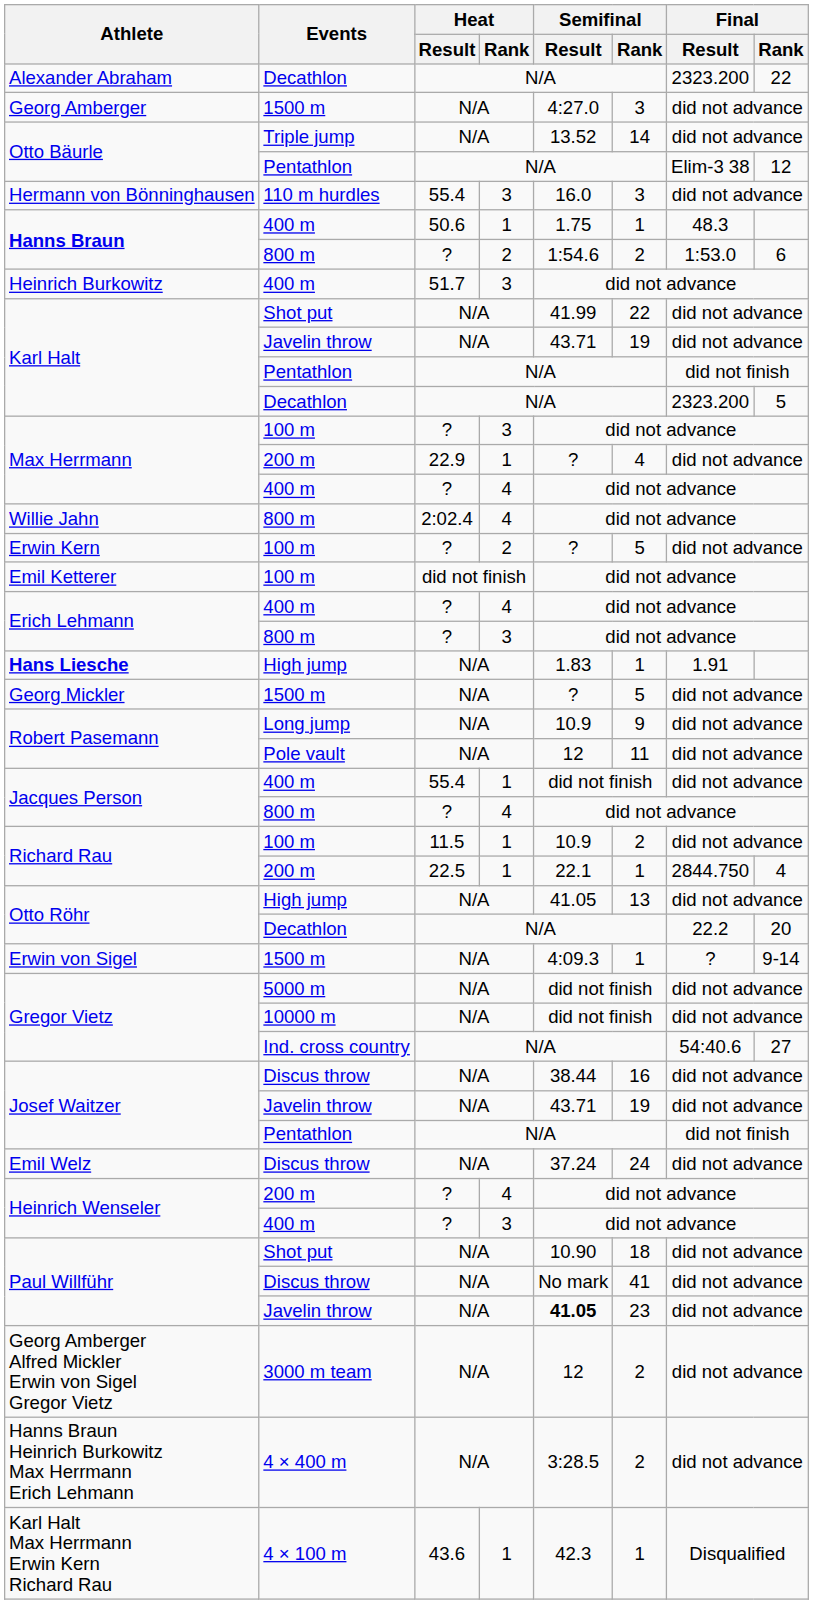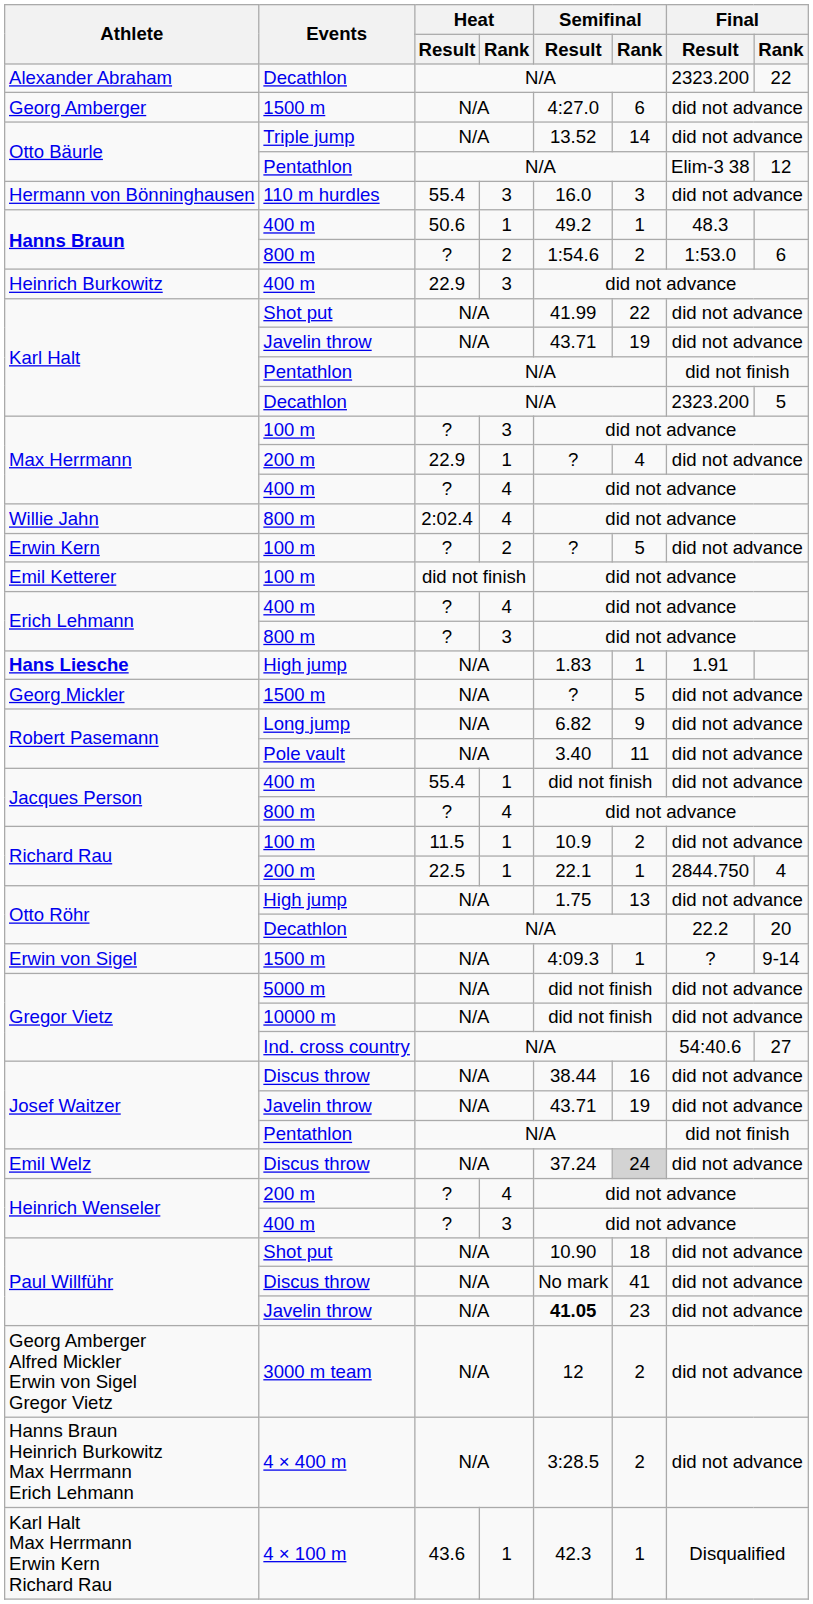 <table class=wikitable style="font-size:90%">
 <tr>
 <th rowspan="2">Athlete</th>
 <th rowspan="2">Events</th>
 <th colspan="2">Heat</th>
 <th colspan="2">Semifinal</th>
 <th colspan="2">Final</th>
 </tr>
 <tr>
 <th>Result</th>
 <th>Rank</th>
 <th>Result</th>
 <th>Rank</th>
 <th>Result</th>
 <th>Rank</th>
 </tr>
 <tr>
 <td><a href='#'>Alexander Abraham</a></td>
 <td><a href='#'>Decathlon</a></td>
 <td align=center colspan=4>N/A</td>
 <td align=center>2323.200</td>
 <td align=center>22</td>
 </tr>
 <tr>
 <td><a href='#'>Georg Amberger</a></td>
 <td><a href='#'>1500 m</a></td>
 <td align=center colspan=2>N/A</td>
 <td align=center>4:27.0</td>
-<td align=center>3</td>
+<td align=center>6</td>
 <td align=center colspan=2>did not advance</td>
 </tr>
 <tr>
 <td rowspan=2><a href='#'>Otto Bäurle</a></td>
 <td><a href='#'>Triple jump</a></td>
 <td align=center colspan=2>N/A</td>
 <td align=center>13.52</td>
 <td align=center>14</td>
 <td align=center colspan=2>did not advance</td>
 </tr>
 <tr>
 <td><a href='#'>Pentathlon</a></td>
 <td align=center colspan=4>N/A</td>
 <td align=center>Elim-3 38</td>
 <td align=center>12</td>
 </tr>
 <tr>
 <td><a href='#'>Hermann von Bönninghausen</a></td>
 <td><a href='#'>110 m hurdles</a></td>
 <td align=center>55.4</td>
 <td align=center>3</td>
 <td align=center>16.0</td>
 <td align=center>3</td>
 <td align=center colspan=2>did not advance</td>
 </tr>
 <tr>
 <td rowspan=2><strong><a href='#'>Hanns Braun</a></strong></td>
 <td><a href='#'>400 m</a></td>
 <td align=center>50.6</td>
 <td align=center>1</td>
-<td align=center>1.75</td>
+<td align=center>49.2</td>
 <td align=center>1</td>
 <td align=center>48.3</td>
 <td align=center></td>
 </tr>
 <tr>
 <td><a href='#'>800 m</a></td>
 <td align=center>?</td>
 <td align=center>2</td>
 <td align=center>1:54.6</td>
 <td align=center>2</td>
 <td align=center>1:53.0</td>
 <td align=center>6</td>
 </tr>
 <tr>
 <td><a href='#'>Heinrich Burkowitz</a></td>
 <td><a href='#'>400 m</a></td>
-<td align=center>51.7</td>
+<td align=center>22.9</td>
 <td align=center>3</td>
 <td align=center colspan=4>did not advance</td>
 </tr>
 <tr>
 <td rowspan=4><a href='#'>Karl Halt</a></td>
 <td><a href='#'>Shot put</a></td>
 <td align=center colspan=2>N/A</td>
 <td align=center>41.99</td>
 <td align=center>22</td>
 <td align=center colspan=2>did not advance</td>
 </tr>
 <tr>
 <td><a href='#'>Javelin throw</a></td>
 <td align=center colspan=2>N/A</td>
 <td align=center>43.71</td>
 <td align=center>19</td>
 <td align=center colspan=2>did not advance</td>
 </tr>
 <tr>
 <td><a href='#'>Pentathlon</a></td>
 <td align=center colspan=4>N/A</td>
 <td align=center colspan=2>did not finish</td>
 </tr>
 <tr>
 <td><a href='#'>Decathlon</a></td>
 <td align=center colspan=4>N/A</td>
 <td align=center>2323.200</td>
 <td align=center>5</td>
 </tr>
 <tr>
 <td rowspan=3><a href='#'>Max Herrmann</a></td>
 <td><a href='#'>100 m</a></td>
 <td align=center>?</td>
 <td align=center>3</td>
 <td align=center colspan=4>did not advance</td>
 </tr>
 <tr>
 <td><a href='#'>200 m</a></td>
 <td align=center>22.9</td>
 <td align=center>1</td>
 <td align=center>?</td>
 <td align=center>4</td>
 <td align=center colspan=2>did not advance</td>
 </tr>
 <tr>
 <td><a href='#'>400 m</a></td>
 <td align=center>?</td>
 <td align=center>4</td>
 <td align=center colspan=4>did not advance</td>
 </tr>
 <tr>
 <td><a href='#'>Willie Jahn</a></td>
 <td><a href='#'>800 m</a></td>
 <td align=center>2:02.4</td>
 <td align=center>4</td>
 <td align=center colspan=4>did not advance</td>
 </tr>
 <tr>
 <td><a href='#'>Erwin Kern</a></td>
 <td><a href='#'>100 m</a></td>
 <td align=center>?</td>
 <td align=center>2</td>
 <td align=center>?</td>
 <td align=center>5</td>
 <td align=center colspan=2>did not advance</td>
 </tr>
 <tr>
 <td><a href='#'>Emil Ketterer</a></td>
 <td><a href='#'>100 m</a></td>
 <td align=center colspan=2>did not finish</td>
 <td align=center colspan=4>did not advance</td>
 </tr>
 <tr>
 <td rowspan=2><a href='#'>Erich Lehmann</a></td>
 <td><a href='#'>400 m</a></td>
 <td align=center>?</td>
 <td align=center>4</td>
 <td align=center colspan=4>did not advance</td>
 </tr>
 <tr>
 <td><a href='#'>800 m</a></td>
 <td align=center>?</td>
 <td align=center>3</td>
 <td align=center colspan=4>did not advance</td>
 </tr>
 <tr>
 <td><strong><a href='#'>Hans Liesche</a></strong></td>
 <td><a href='#'>High jump</a></td>
 <td align=center colspan=2>N/A</td>
 <td align=center>1.83</td>
 <td align=center>1</td>
 <td align=center>1.91</td>
 <td align=center></td>
 </tr>
 <tr>
 <td><a href='#'>Georg Mickler</a></td>
 <td><a href='#'>1500 m</a></td>
 <td align=center colspan=2>N/A</td>
 <td align=center>?</td>
 <td align=center>5</td>
 <td align=center colspan=2>did not advance</td>
 </tr>
 <tr>
 <td rowspan=2><a href='#'>Robert Pasemann</a></td>
 <td><a href='#'>Long jump</a></td>
 <td align=center colspan=2>N/A</td>
-<td align=center>10.9</td>
+<td align=center>6.82</td>
 <td align=center>9</td>
 <td align=center colspan=2>did not advance</td>
 </tr>
 <tr>
 <td><a href='#'>Pole vault</a></td>
 <td align=center colspan=2>N/A</td>
-<td align=center>12</td>
+<td align=center>3.40</td>
 <td align=center>11</td>
 <td align=center colspan=2>did not advance</td>
 </tr>
 <tr>
 <td rowspan=2><a href='#'>Jacques Person</a></td>
 <td><a href='#'>400 m</a></td>
 <td align=center>55.4</td>
 <td align=center>1</td>
 <td align=center colspan=2>did not finish</td>
 <td align=center colspan=2>did not advance</td>
 </tr>
 <tr>
 <td><a href='#'>800 m</a></td>
 <td align=center>?</td>
 <td align=center>4</td>
 <td align=center colspan=4>did not advance</td>
 </tr>
 <tr>
 <td rowspan=2><a href='#'>Richard Rau</a></td>
 <td><a href='#'>100 m</a></td>
 <td align=center>11.5</td>
 <td align=center>1</td>
 <td align=center>10.9</td>
 <td align=center>2</td>
 <td align=center colspan=2>did not advance</td>
 </tr>
 <tr>
 <td><a href='#'>200 m</a></td>
 <td align=center>22.5</td>
 <td align=center>1</td>
 <td align=center>22.1</td>
 <td align=center>1</td>
 <td align=center>2844.750</td>
 <td align=center>4</td>
 </tr>
 <tr>
 <td rowspan=2><a href='#'>Otto Röhr</a></td>
 <td><a href='#'>High jump</a></td>
 <td align=center colspan=2>N/A</td>
-<td align=center>41.05</td>
+<td align=center>1.75</td>
 <td align=center>13</td>
 <td align=center colspan=2>did not advance</td>
 </tr>
 <tr>
 <td><a href='#'>Decathlon</a></td>
 <td align=center colspan=4>N/A</td>
 <td align=center>22.2</td>
 <td align=center>20</td>
 </tr>
 <tr>
 <td><a href='#'>Erwin von Sigel</a></td>
 <td><a href='#'>1500 m</a></td>
 <td align=center colspan=2>N/A</td>
 <td align=center>4:09.3</td>
 <td align=center>1</td>
 <td align=center>?</td>
 <td align=center>9-14</td>
 </tr>
 <tr>
 <td rowspan=3><a href='#'>Gregor Vietz</a></td>
 <td><a href='#'>5000 m</a></td>
 <td align=center colspan=2>N/A</td>
 <td align=center colspan=2>did not finish</td>
 <td align=center colspan=2>did not advance</td>
 </tr>
 <tr>
 <td><a href='#'>10000 m</a></td>
 <td align=center colspan=2>N/A</td>
 <td align=center colspan=2>did not finish</td>
 <td align=center colspan=2>did not advance</td>
 </tr>
 <tr>
 <td><a href='#'>Ind. cross country</a></td>
 <td align=center colspan=4>N/A</td>
 <td align=center>54:40.6</td>
 <td align=center>27</td>
 </tr>
 <tr>
 <td rowspan=3><a href='#'>Josef Waitzer</a></td>
 <td><a href='#'>Discus throw</a></td>
 <td align=center colspan=2>N/A</td>
 <td align=center>38.44</td>
 <td align=center>16</td>
 <td align=center colspan=2>did not advance</td>
 </tr>
 <tr>
 <td><a href='#'>Javelin throw</a></td>
 <td align=center colspan=2>N/A</td>
 <td align=center>43.71</td>
 <td align=center>19</td>
 <td align=center colspan=2>did not advance</td>
 </tr>
 <tr>
 <td><a href='#'>Pentathlon</a></td>
 <td align=center colspan=4>N/A</td>
 <td align=center colspan=2>did not finish</td>
 </tr>
 <tr>
 <td><a href='#'>Emil Welz</a></td>
 <td><a href='#'>Discus throw</a></td>
 <td align=center colspan=2>N/A</td>
 <td align=center>37.24</td>
-<td align=center>24</td>
+<td align=center style="background: lightgrey;">24</td>
 <td align=center colspan=2>did not advance</td>
 </tr>
 <tr>
 <td rowspan=2><a href='#'>Heinrich Wenseler</a></td>
 <td><a href='#'>200 m</a></td>
 <td align=center>?</td>
 <td align=center>4</td>
 <td align=center colspan=4>did not advance</td>
 </tr>
 <tr>
 <td><a href='#'>400 m</a></td>
 <td align=center>?</td>
 <td align=center>3</td>
 <td align=center colspan=4>did not advance</td>
 </tr>
 <tr>
 <td rowspan=3><a href='#'>Paul Willführ</a></td>
 <td><a href='#'>Shot put</a></td>
 <td align=center colspan=2>N/A</td>
 <td align=center>10.90</td>
 <td align=center>18</td>
 <td align=center colspan=2>did not advance</td>
 </tr>
 <tr>
 <td><a href='#'>Discus throw</a></td>
 <td align=center colspan=2>N/A</td>
 <td align=center>No mark</td>
 <td align=center>41</td>
 <td align=center colspan=2>did not advance</td>
 </tr>
 <tr>
 <td><a href='#'>Javelin throw</a></td>
 <td align=center colspan=2>N/A</td>
 <td align=center><strong>41.05</strong></td>
 <td align=center>23</td>
 <td align=center colspan=2>did not advance</td>
 </tr>
 <tr>
 <td>Georg Amberger <br> Alfred Mickler <br> Erwin von Sigel <br> Gregor Vietz</td>
 <td><a href='#'>3000 m team</a></td>
 <td align=center colspan=2>N/A</td>
 <td align=center>12</td>
 <td align=center>2</td>
 <td align=center colspan=2>did not advance</td>
 </tr>
 <tr>
 <td>Hanns Braun <br> Heinrich Burkowitz <br> Max Herrmann <br> Erich Lehmann</td>
 <td><a href='#'>4 × 400 m</a></td>
 <td align=center colspan=2>N/A</td>
 <td align=center>3:28.5</td>
 <td align=center>2</td>
 <td align=center colspan=2>did not advance</td>
 </tr>
 <tr>
 <td>Karl Halt <br> Max Herrmann <br> Erwin Kern <br> Richard Rau</td>
 <td><a href='#'>4 × 100 m</a></td>
 <td align=center>43.6 </td>
 <td align=center>1</td>
 <td align=center>42.3 </td>
 <td align=center>1</td>
 <td align=center colspan=2>Disqualified</td>
 </tr>
 </table>
